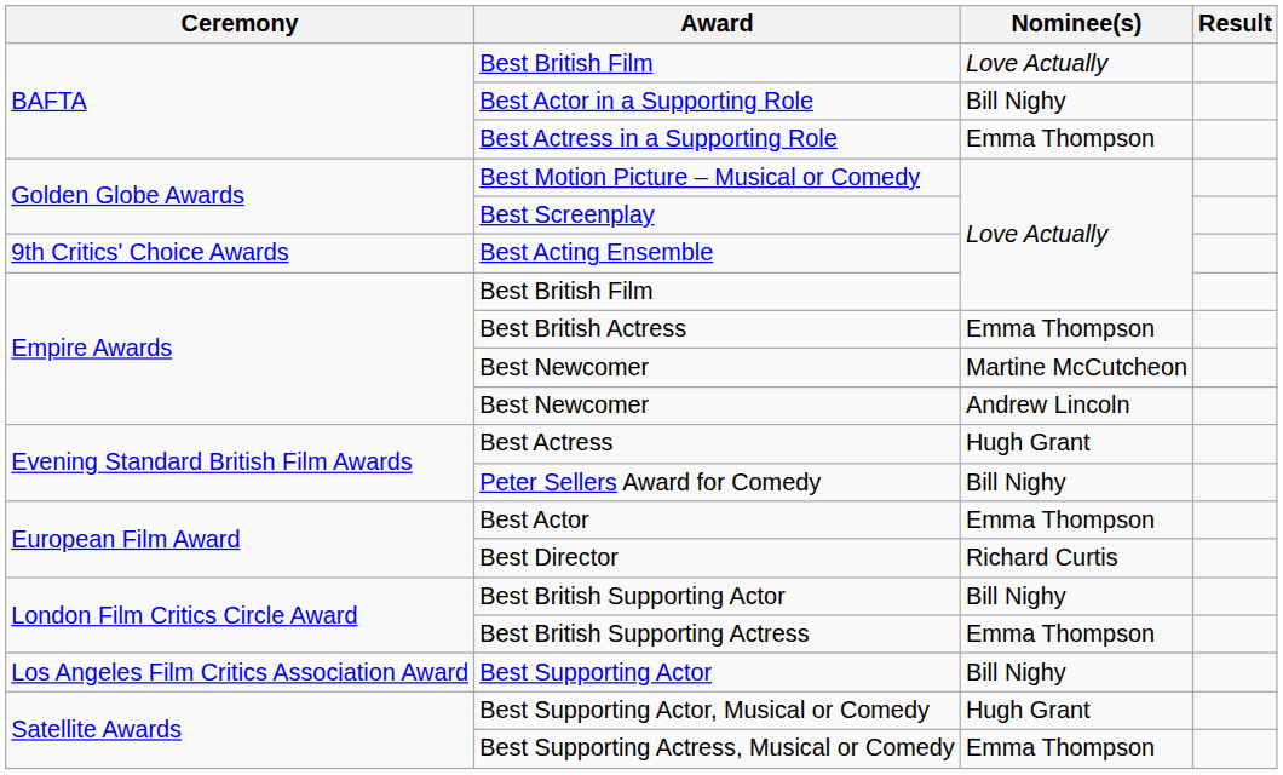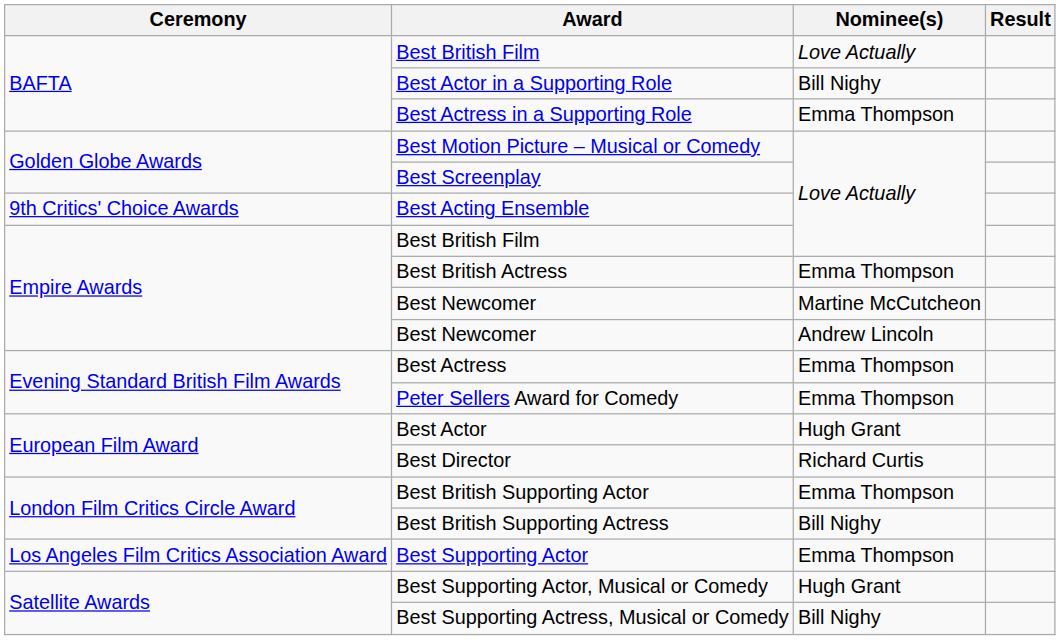 <table class="wikitable">
 <tr>
 <th>Ceremony</th>
 <th>Award</th>
 <th>Nominee(s)</th>
 <th>Result</th>
 </tr>
 <tr>
 <td rowspan="3"><a href='#'>BAFTA</a></td>
 <td><a href='#'>Best British Film</a></td>
 <td><em>Love Actually</em></td>
 <td></td>
 </tr>
 <tr>
 <td><a href='#'>Best Actor in a Supporting Role</a></td>
 <td>Bill Nighy</td>
 <td></td>
 </tr>
 <tr>
 <td><a href='#'>Best Actress in a Supporting Role</a></td>
 <td>Emma Thompson</td>
 <td></td>
 </tr>
 <tr>
 <td rowspan="2"><a href='#'>Golden Globe Awards</a></td>
 <td><a href='#'>Best Motion Picture – Musical or Comedy</a></td>
 <td rowspan="4"><em>Love Actually</em></td>
 <td></td>
 </tr>
 <tr>
 <td><a href='#'>Best Screenplay</a></td>
 <td></td>
 </tr>
 <tr>
 <td><a href='#'>9th Critics' Choice Awards</a></td>
 <td><a href='#'>Best Acting Ensemble</a></td>
 <td></td>
 </tr>
 <tr>
 <td rowspan="4"><a href='#'>Empire Awards</a></td>
 <td>Best British Film</td>
 <td></td>
 </tr>
 <tr>
 <td>Best British Actress</td>
 <td>Emma Thompson</td>
 <td></td>
 </tr>
 <tr>
 <td>Best Newcomer</td>
 <td>Martine McCutcheon</td>
 <td></td>
 </tr>
 <tr>
 <td>Best Newcomer</td>
 <td>Andrew Lincoln</td>
 <td></td>
 </tr>
 <tr>
 <td rowspan="2"><a href='#'>Evening Standard British Film Awards</a></td>
 <td>Best Actress</td>
-<td>Hugh Grant</td>
+<td>Emma Thompson</td>
 <td></td>
 </tr>
 <tr>
 <td><a href='#'>Peter Sellers</a> Award for Comedy</td>
-<td>Bill Nighy</td>
+<td>Emma Thompson</td>
 <td></td>
 </tr>
 <tr>
 <td rowspan="2"><a href='#'>European Film Award</a></td>
 <td>Best Actor</td>
-<td>Emma Thompson</td>
+<td>Hugh Grant</td>
 <td></td>
 </tr>
 <tr>
 <td>Best Director</td>
 <td>Richard Curtis</td>
 <td></td>
 </tr>
 <tr>
 <td rowspan="2"><a href='#'>London Film Critics Circle Award</a></td>
 <td>Best British Supporting Actor</td>
-<td>Bill Nighy</td>
+<td>Emma Thompson</td>
 <td></td>
 </tr>
 <tr>
 <td>Best British Supporting Actress</td>
-<td>Emma Thompson</td>
+<td>Bill Nighy</td>
 <td></td>
 </tr>
 <tr>
 <td><a href='#'>Los Angeles Film Critics Association Award</a></td>
 <td><a href='#'>Best Supporting Actor</a></td>
-<td>Bill Nighy</td>
+<td>Emma Thompson</td>
 <td></td>
 </tr>
 <tr>
 <td rowspan="2"><a href='#'>Satellite Awards</a></td>
 <td>Best Supporting Actor, Musical or Comedy</td>
 <td>Hugh Grant</td>
 <td></td>
 </tr>
 <tr>
 <td>Best Supporting Actress, Musical or Comedy</td>
-<td>Emma Thompson</td>
+<td>Bill Nighy</td>
 <td></td>
 </tr>
 </table>
